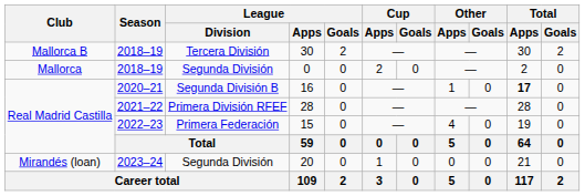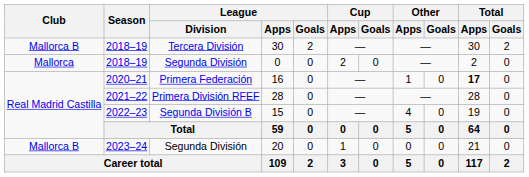 <table class=wikitable style=text-align:center>
 <tr>
 <th rowspan=2>Club</th>
 <th rowspan=2>Season</th>
 <th colspan=3>League</th>
 <th colspan="2">Cup</th>
 <th colspan="2">Other</th>
 <th colspan=2>Total</th>
 </tr>
 <tr>
 <th>Division</th>
 <th>Apps</th>
 <th>Goals</th>
 <th>Apps</th>
 <th>Goals</th>
 <th>Apps</th>
 <th>Goals</th>
 <th>Apps</th>
 <th>Goals</th>
 </tr>
 <tr>
 <td><a href='#'>Mallorca B</a></td>
 <td><a href='#'>2018–19</a></td>
 <td><a href='#'>Tercera División</a></td>
 <td>30</td>
 <td>2</td>
 <td colspan="2">—</td>
 <td colspan="2">—</td>
 <td>30</td>
 <td>2</td>
 </tr>
 <tr>
 <td><a href='#'>Mallorca</a></td>
 <td><a href='#'>2018–19</a></td>
 <td><a href='#'>Segunda División</a></td>
 <td>0</td>
 <td>0</td>
 <td>2</td>
 <td>0</td>
 <td colspan="2">—</td>
 <td>2</td>
 <td>0</td>
 </tr>
 <tr>
 <td rowspan="4"><a href='#'>Real Madrid Castilla</a></td>
 <td><a href='#'>2020–21</a></td>
-<td><a href='#'>Segunda División B</a></td>
+<td><a href='#'>Primera Federación</a></td>
 <td>16</td>
 <td>0</td>
 <td colspan="2">—</td>
 <td>1</td>
 <td>0</td>
 <td><strong>17</strong></td>
 <td>0</td>
 </tr>
 <tr>
 <td><a href='#'>2021–22</a></td>
 <td><a href='#'>Primera División RFEF</a></td>
 <td>28</td>
 <td>0</td>
 <td colspan="2">—</td>
 <td colspan="2">—</td>
 <td>28</td>
 <td>0</td>
 </tr>
 <tr>
 <td><a href='#'>2022–23</a></td>
-<td><a href='#'>Primera Federación</a></td>
+<td><a href='#'>Segunda División B</a></td>
 <td>15</td>
 <td>0</td>
 <td colspan="2">—</td>
 <td>4</td>
 <td>0</td>
 <td>19</td>
 <td>0</td>
 </tr>
 <tr>
 <th colspan="2">Total</th>
 <th>59</th>
 <th>0</th>
 <th>0</th>
 <th>0</th>
 <th>5</th>
 <th>0</th>
 <th>64</th>
 <th>0</th>
 </tr>
 <tr>
-<td><a href='#'>Mirandés</a> (loan)</td>
+<td><a href='#'>Mallorca B</a></td>
 <td><a href='#'>2023–24</a></td>
 <td>Segunda División</td>
 <td>20</td>
 <td>0</td>
 <td>1</td>
 <td>0</td>
 <td>0</td>
 <td>0</td>
 <td>21</td>
 <td>0</td>
 </tr>
 <tr>
 <th colspan="3">Career total</th>
 <th>109</th>
 <th>2</th>
 <th>3</th>
 <th>0</th>
 <th>5</th>
 <th>0</th>
 <th>117</th>
 <th>2</th>
 </tr>
 </table>
